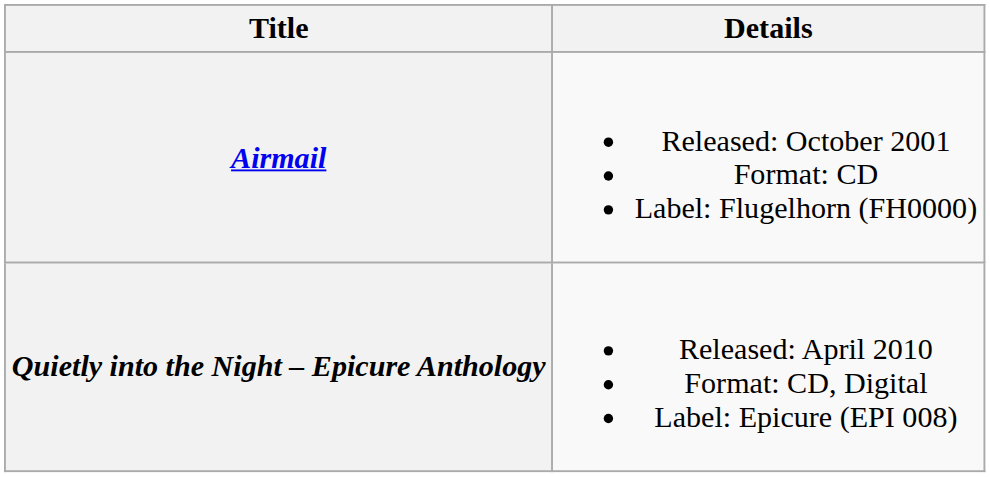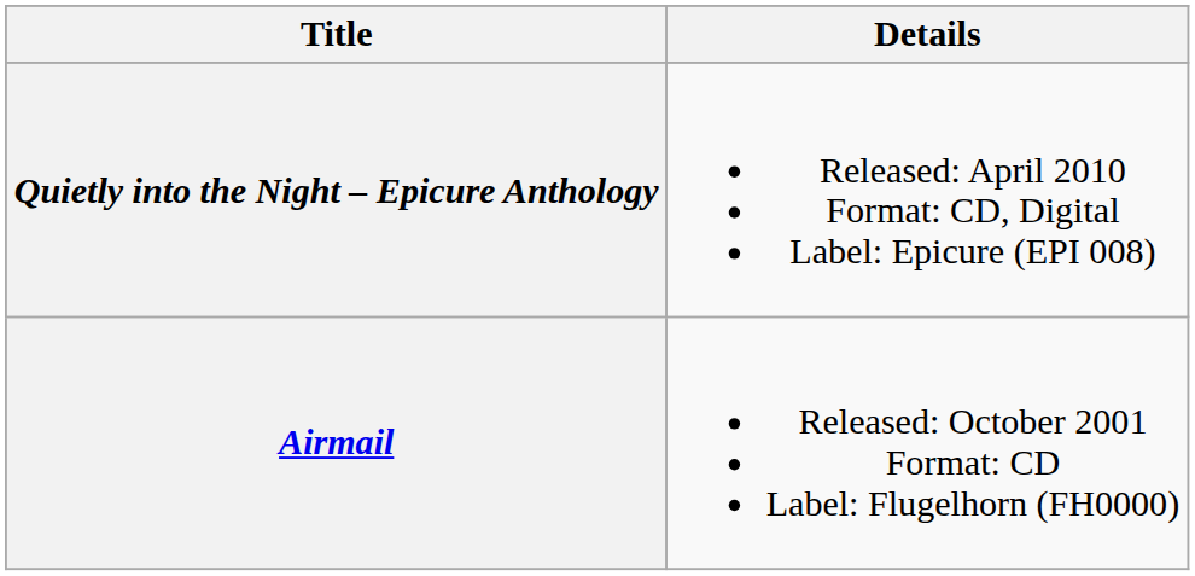 <table class="wikitable plainrowheaders" style="text-align:center;" border="1">
 <tr>
 <th>Title</th>
 <th>Details</th>
 </tr>
 <tr>
+<th scope="row"><em>Quietly into the Night – Epicure Anthology</em></th>
+<td><br><ul><li>Released: April 2010</li><li>Format: CD, Digital</li><li>Label: Epicure (EPI 008)</li></ul></td>
+</tr>
+<tr>
 <th scope="row"><em><a href='#'>Airmail</a></em></th>
 <td><br><ul><li>Released: October 2001</li><li>Format: CD</li><li>Label: Flugelhorn (FH0000)</li></ul></td>
 </tr>
-<tr>
-<th scope="row"><em>Quietly into the Night – Epicure Anthology</em></th>
-<td><br><ul><li>Released: April 2010</li><li>Format: CD, Digital</li><li>Label: Epicure (EPI 008)</li></ul></td>
-</tr>
 </table>
